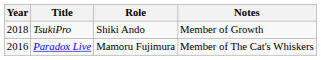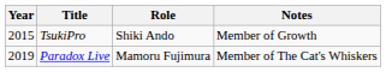 <table class="wikitable">
 <tr>
 <th>Year</th>
 <th>Title</th>
 <th>Role</th>
 <th>Notes</th>
 </tr>
 <tr>
-<td>2018</td>
+<td>2015</td>
 <td><em>TsukiPro</em></td>
 <td>Shiki Ando</td>
 <td>Member of Growth</td>
 </tr>
 <tr>
-<td>2016</td>
+<td>2019</td>
 <td><em><a href='#'>Paradox Live</a></em></td>
 <td>Mamoru Fujimura</td>
 <td>Member of The Cat's Whiskers</td>
 </tr>
 </table>
